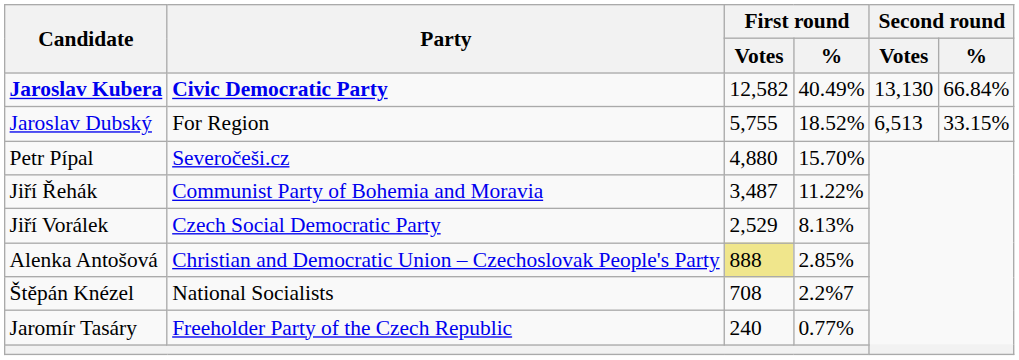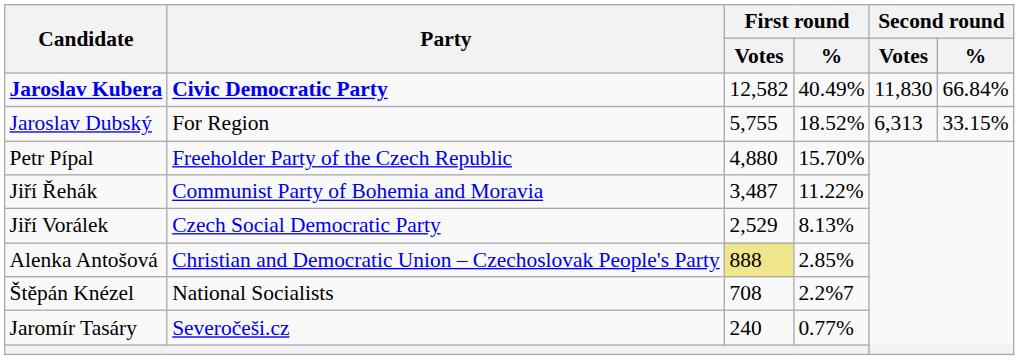 <table class=wikitable>
 <tr>
 <th rowspan=2>Candidate</th>
 <th rowspan=2>Party</th>
 <th colspan=2>First round</th>
 <th colspan=2>Second round</th>
 </tr>
 <tr>
 <th>Votes</th>
 <th>%</th>
 <th>Votes</th>
 <th>%</th>
 </tr>
 <tr>
 <td><strong><a href='#'>Jaroslav Kubera</a></strong></td>
 <td><strong><a href='#'>Civic Democratic Party</a></strong></td>
 <td>12,582</td>
 <td>40.49%</td>
-<td>13,130</td>
+<td>11,830</td>
 <td>66.84%</td>
 </tr>
 <tr>
 <td><a href='#'>Jaroslav Dubský</a></td>
 <td>For Region</td>
 <td>5,755</td>
 <td>18.52%</td>
-<td>6,513</td>
+<td>6,313</td>
 <td>33.15%</td>
 </tr>
 <tr>
 <td>Petr Pípal</td>
-<td><a href='#'>Severočeši.cz</a></td>
+<td><a href='#'>Freeholder Party of the Czech Republic</a></td>
 <td>4,880</td>
 <td>15.70%</td>
 <td colspan=2 rowspan=7></td>
 </tr>
 <tr>
 <td>Jiří Řehák</td>
 <td><a href='#'>Communist Party of Bohemia and Moravia</a></td>
 <td>3,487</td>
 <td>11.22%</td>
 </tr>
 <tr>
 <td>Jiří Vorálek</td>
 <td><a href='#'>Czech Social Democratic Party</a></td>
 <td>2,529</td>
 <td>8.13%</td>
 </tr>
 <tr>
 <td>Alenka Antošová</td>
 <td><a href='#'>Christian and Democratic Union – Czechoslovak People's Party</a></td>
 <td style="background: khaki;">888</td>
 <td>2.85%</td>
 </tr>
 <tr>
 <td>Štěpán Knézel</td>
 <td>National Socialists</td>
 <td>708</td>
 <td>2.2%7</td>
 </tr>
 <tr>
 <td>Jaromír Tasáry</td>
-<td><a href='#'>Freeholder Party of the Czech Republic</a></td>
+<td><a href='#'>Severočeši.cz</a></td>
 <td>240</td>
 <td>0.77%</td>
 </tr>
 <tr>
 <th colspan=8></th>
 </tr>
 </table>
